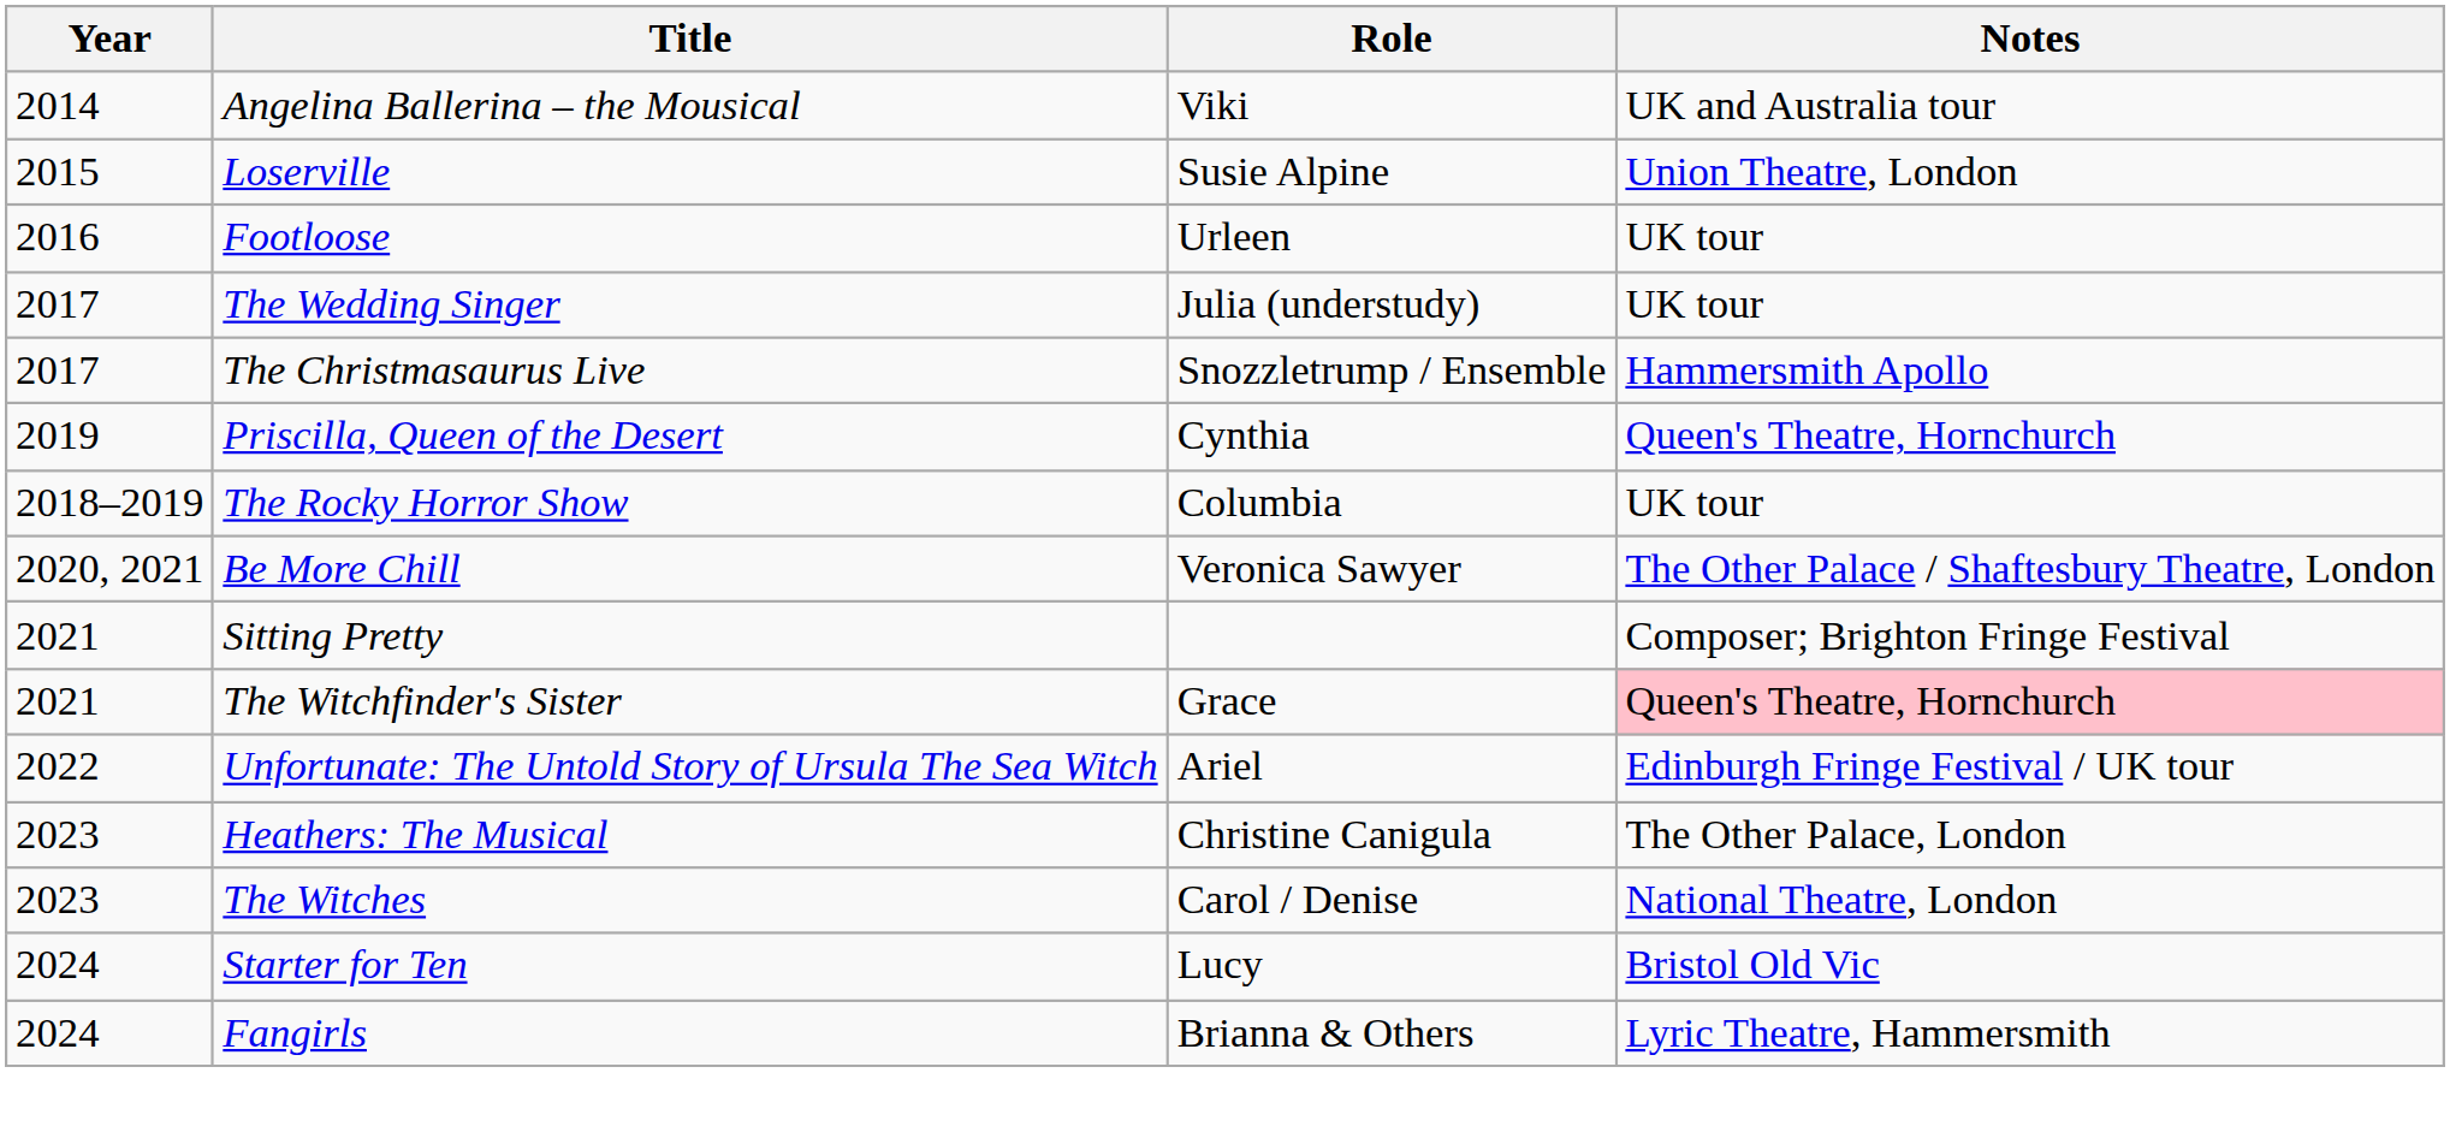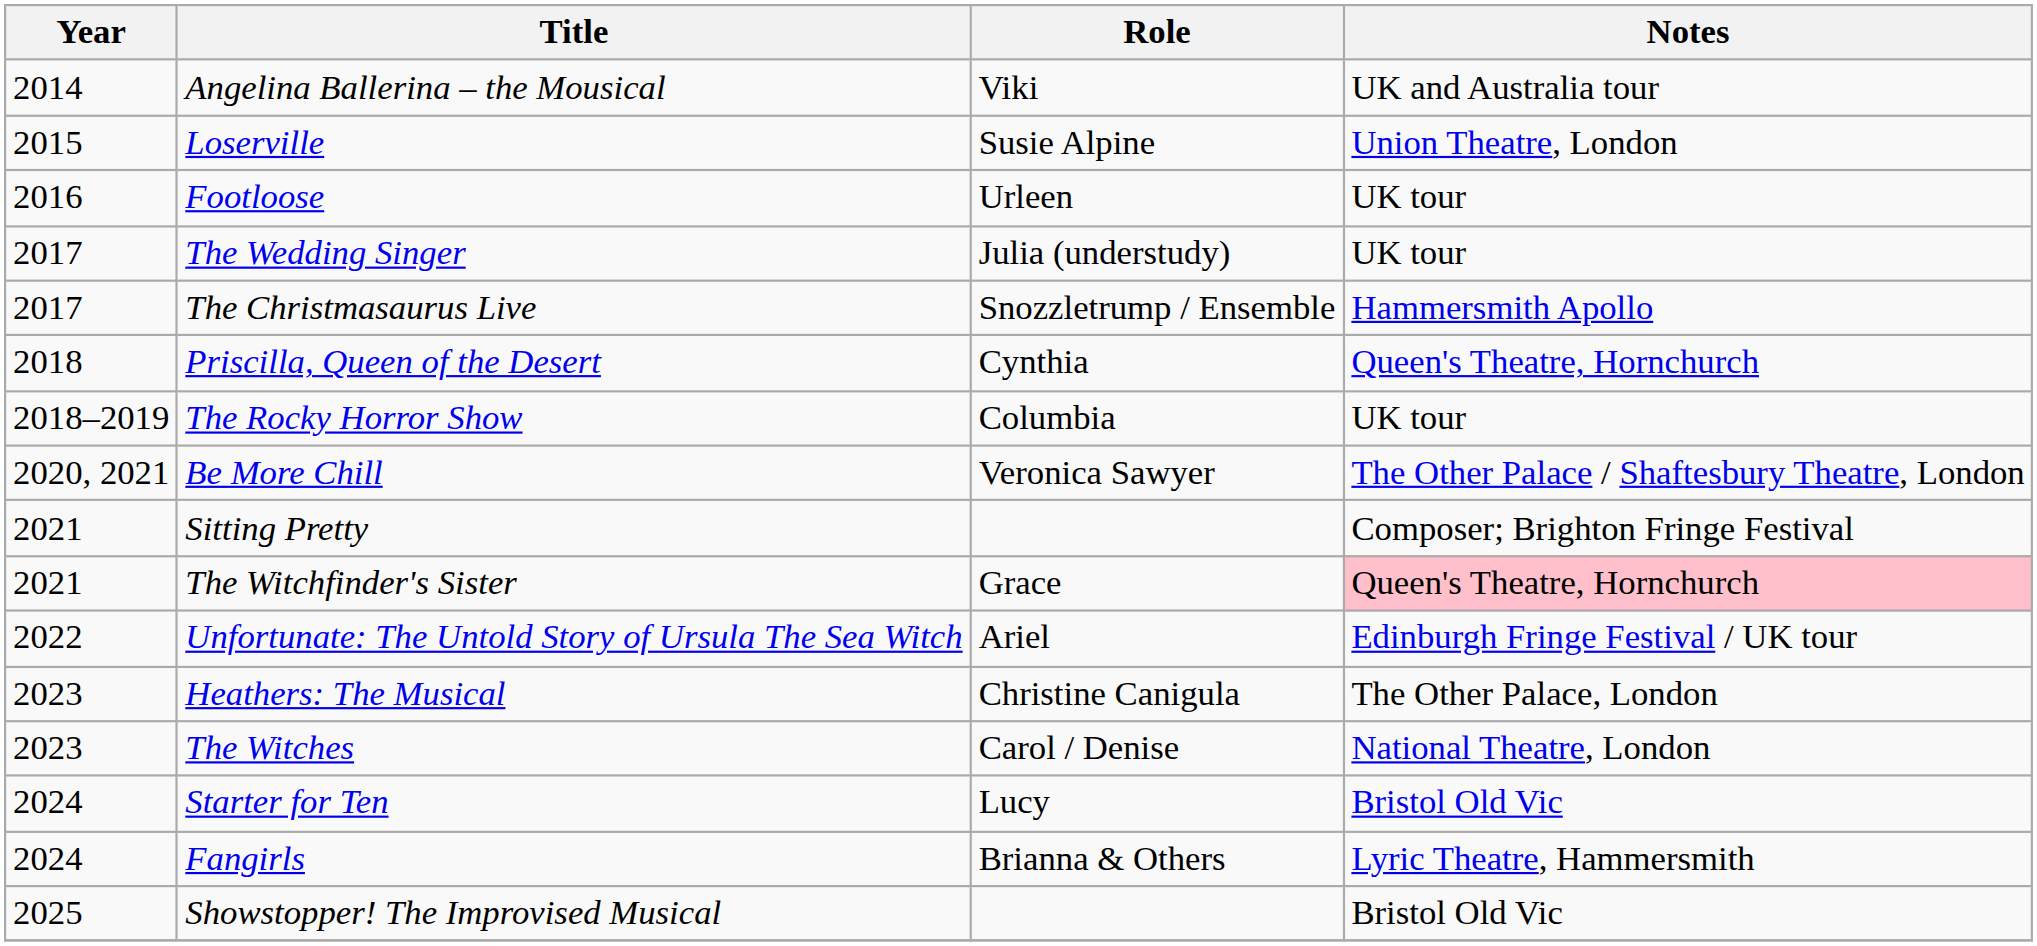 <table class="wikitable sortable">
 <tr>
 <th>Year</th>
 <th>Title</th>
 <th>Role</th>
 <th class="unsortable">Notes</th>
 </tr>
 <tr>
 <td>2014</td>
 <td><em>Angelina Ballerina – the Mousical</em></td>
 <td>Viki</td>
 <td>UK and Australia tour</td>
 </tr>
 <tr>
 <td>2015</td>
 <td><em><a href='#'>Loserville</a></em></td>
 <td>Susie Alpine</td>
 <td><a href='#'>Union Theatre</a>, London</td>
 </tr>
 <tr>
 <td>2016</td>
 <td><em><a href='#'>Footloose</a></em></td>
 <td>Urleen</td>
 <td>UK tour</td>
 </tr>
 <tr>
 <td>2017</td>
 <td><em><a href='#'>The Wedding Singer</a></em></td>
 <td>Julia (understudy)</td>
 <td>UK tour</td>
 </tr>
 <tr>
 <td>2017</td>
 <td><em>The Christmasaurus Live</em></td>
 <td>Snozzletrump / Ensemble</td>
 <td><a href='#'>Hammersmith Apollo</a></td>
 </tr>
 <tr>
-<td>2019</td>
+<td>2018</td>
 <td><em><a href='#'>Priscilla, Queen of the Desert</a></em></td>
 <td>Cynthia</td>
 <td><a href='#'>Queen's Theatre, Hornchurch</a></td>
 </tr>
 <tr>
 <td>2018–2019</td>
 <td><em><a href='#'>The Rocky Horror Show</a></em></td>
 <td>Columbia</td>
 <td>UK tour</td>
 </tr>
 <tr>
 <td>2020, 2021</td>
 <td><em><a href='#'>Be More Chill</a></em></td>
 <td>Veronica Sawyer</td>
 <td><a href='#'>The Other Palace</a> / <a href='#'>Shaftesbury Theatre</a>, London</td>
 </tr>
 <tr>
 <td>2021</td>
 <td><em>Sitting Pretty</em></td>
 <td></td>
 <td>Composer; Brighton Fringe Festival</td>
 </tr>
 <tr>
 <td>2021</td>
 <td><em>The Witchfinder's Sister</em></td>
 <td>Grace</td>
 <td style="background: pink;">Queen's Theatre, Hornchurch</td>
 </tr>
 <tr>
 <td>2022</td>
 <td><em><a href='#'>Unfortunate: The Untold Story of Ursula The Sea Witch</a></em></td>
 <td>Ariel</td>
 <td><a href='#'>Edinburgh Fringe Festival</a> / UK tour</td>
 </tr>
 <tr>
 <td>2023</td>
 <td><em><a href='#'>Heathers: The Musical</a></em></td>
 <td>Christine Canigula</td>
 <td>The Other Palace, London</td>
 </tr>
 <tr>
 <td>2023</td>
 <td><em><a href='#'>The Witches</a></em></td>
 <td>Carol / Denise</td>
 <td><a href='#'>National Theatre</a>, London</td>
 </tr>
 <tr>
 <td>2024</td>
 <td><em><a href='#'>Starter for Ten</a></em></td>
 <td>Lucy</td>
 <td><a href='#'>Bristol Old Vic</a></td>
 </tr>
 <tr>
 <td>2024</td>
 <td><em><a href='#'>Fangirls</a></em></td>
 <td>Brianna & Others</td>
 <td><a href='#'>Lyric Theatre</a>, Hammersmith</td>
 </tr>
 <tr>
+<td>2025</td>
+<td><em>Showstopper! The Improvised Musical</em></td>
+<td></td>
+<td>Bristol Old Vic</td>
+</tr>
+<tr>
 </tr>
 </table>
